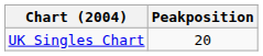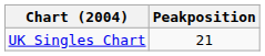 <table class="wikitable">
 <tr>
 <th>Chart (2004)</th>
 <th>Peakposition</th>
 </tr>
 <tr>
 <td><a href='#'>UK Singles Chart</a></td>
-<td align="center">20</td>
+<td align="center">21</td>
 </tr>
 </table>
